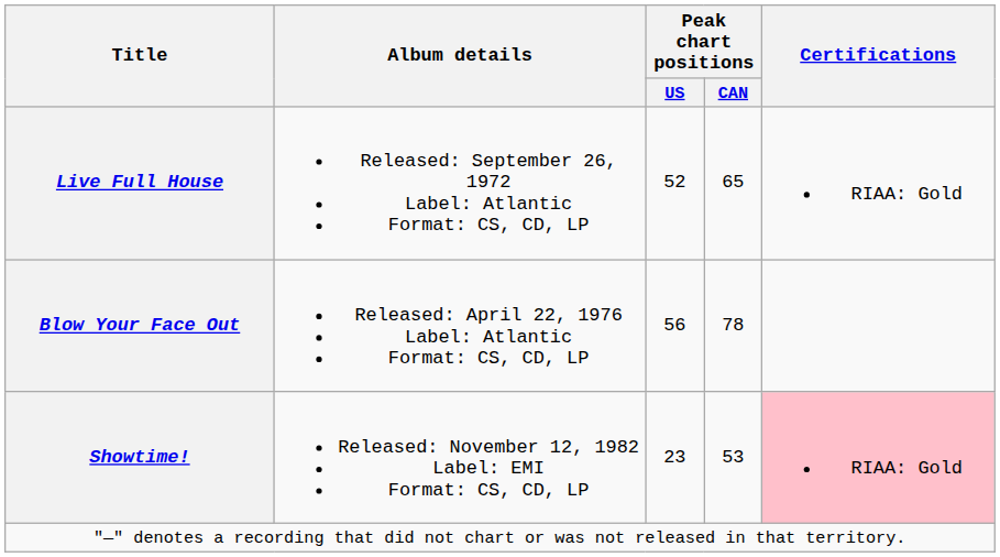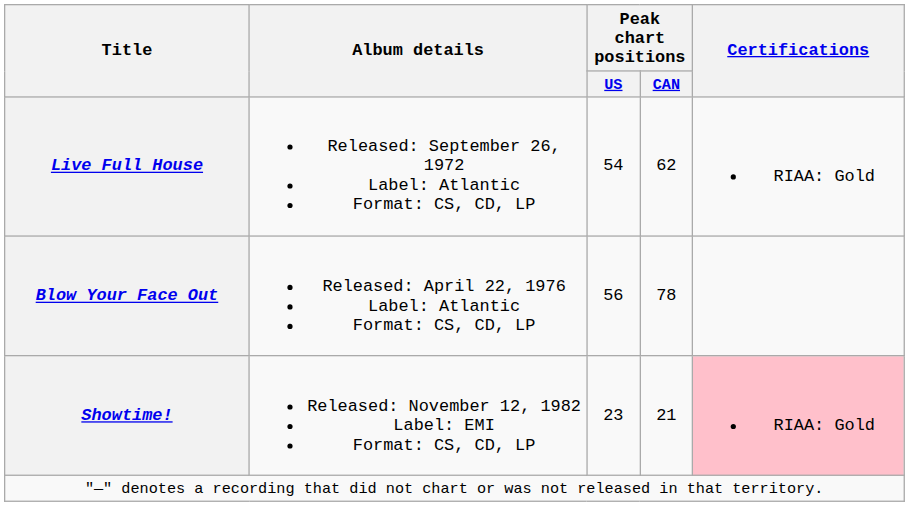 <table class="wikitable plainrowheaders" style="text-align:center;">
 <tr>
 <th scope="col" rowspan="2" style="width:14em;">Title</th>
 <th scope="col" rowspan="2" style="width:19.5em;">Album details</th>
 <th scope="col" colspan="2">Peak chart positions</th>
 <th scope="col" rowspan="2" style="width:12em;"><a href='#'>Certifications</a></th>
 </tr>
 <tr>
 <th scope="col" style="width:3em;font-size:90%;"><a href='#'>US</a><br></th>
 <th scope="col" style="width:3em;font-size:90%;"><a href='#'>CAN</a><br></th>
 </tr>
 <tr>
 <th scope="row"><em><a href='#'>Live Full House</a></em></th>
 <td><br><ul><li>Released: September 26, 1972</li><li>Label: Atlantic</li><li>Format: CS, CD, LP</li></ul></td>
-<td>52</td>
-<td>65</td>
+<td>54</td>
+<td>62</td>
 <td><br><ul><li>RIAA: Gold</li></ul></td>
 </tr>
 <tr>
 <th scope="row"><em><a href='#'>Blow Your Face Out</a></em></th>
 <td><br><ul><li>Released: April 22, 1976</li><li>Label: Atlantic</li><li>Format: CS, CD, LP</li></ul></td>
 <td>56</td>
 <td>78</td>
 <td></td>
 </tr>
 <tr>
 <th scope="row"><em><a href='#'>Showtime!</a></em></th>
 <td><br><ul><li>Released: November 12, 1982</li><li>Label: EMI</li><li>Format: CS, CD, LP</li></ul></td>
 <td>23</td>
-<td>53</td>
+<td>21</td>
 <td style="background: pink;"><br><ul><li>RIAA: Gold</li></ul></td>
 </tr>
 <tr>
 <td colspan="7" style="font-size:90%">"—" denotes a recording that did not chart or was not released in that territory.</td>
 </tr>
 </table>
